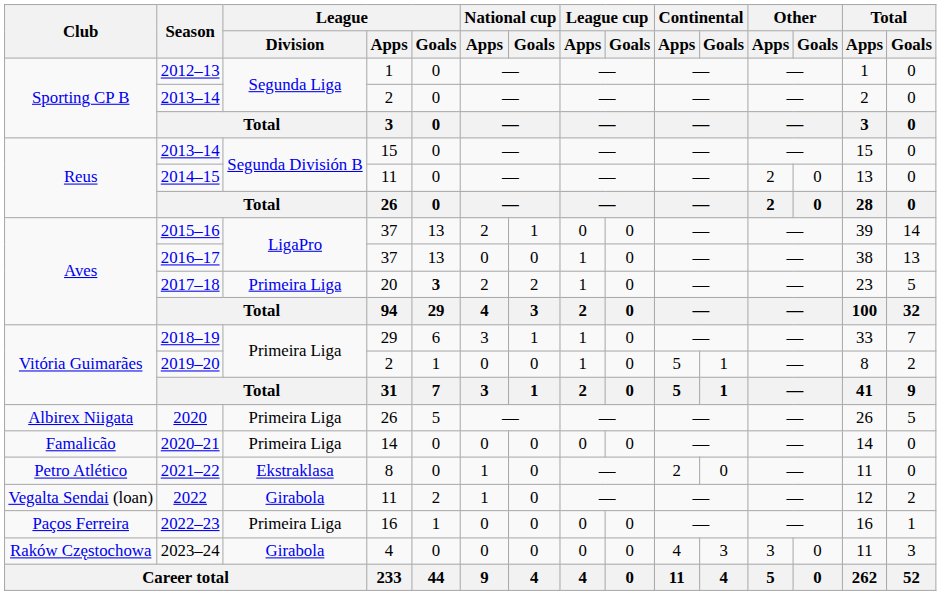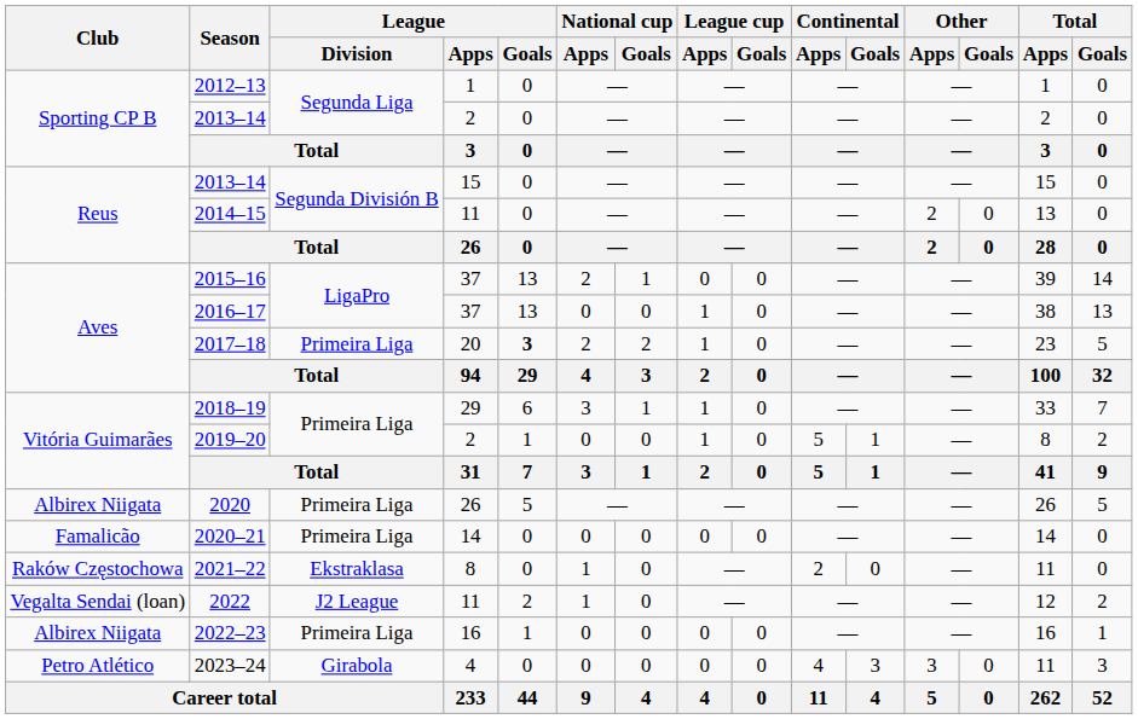 <table class="wikitable" style="text-align: center;">
 <tr>
 <th rowspan="2">Club</th>
 <th rowspan="2">Season</th>
 <th colspan="3">League</th>
 <th colspan="2">National cup</th>
 <th colspan="2">League cup</th>
 <th colspan="2">Continental</th>
 <th colspan="2">Other</th>
 <th colspan="2">Total</th>
 </tr>
 <tr>
 <th>Division</th>
 <th>Apps</th>
 <th>Goals</th>
 <th>Apps</th>
 <th>Goals</th>
 <th>Apps</th>
 <th>Goals</th>
 <th>Apps</th>
 <th>Goals</th>
 <th>Apps</th>
 <th>Goals</th>
 <th>Apps</th>
 <th>Goals</th>
 </tr>
 <tr>
 <td rowspan="3" valign="center"><a href='#'>Sporting CP B</a></td>
 <td><a href='#'>2012–13</a></td>
 <td rowspan="2"><a href='#'>Segunda Liga</a></td>
 <td>1</td>
 <td>0</td>
 <td colspan="2">—</td>
 <td colspan="2">—</td>
 <td colspan="2">—</td>
 <td colspan="2">—</td>
 <td>1</td>
 <td>0</td>
 </tr>
 <tr>
 <td><a href='#'>2013–14</a></td>
 <td>2</td>
 <td>0</td>
 <td colspan="2">—</td>
 <td colspan="2">—</td>
 <td colspan="2">—</td>
 <td colspan="2">—</td>
 <td>2</td>
 <td>0</td>
 </tr>
 <tr>
 <th colspan="2">Total</th>
 <th>3</th>
 <th>0</th>
 <th colspan="2">—</th>
 <th colspan="2">—</th>
 <th colspan="2">—</th>
 <th colspan="2">—</th>
 <th>3</th>
 <th>0</th>
 </tr>
 <tr>
 <td rowspan="3"><a href='#'>Reus</a></td>
 <td><a href='#'>2013–14</a></td>
 <td rowspan="2"><a href='#'>Segunda División B</a></td>
 <td>15</td>
 <td>0</td>
 <td colspan="2">—</td>
 <td colspan="2">—</td>
 <td colspan="2">—</td>
 <td colspan="2">—</td>
 <td>15</td>
 <td>0</td>
 </tr>
 <tr>
 <td><a href='#'>2014–15</a></td>
 <td>11</td>
 <td>0</td>
 <td colspan="2">—</td>
 <td colspan="2">—</td>
 <td colspan="2">—</td>
 <td>2</td>
 <td>0</td>
 <td>13</td>
 <td>0</td>
 </tr>
 <tr>
 <th colspan="2">Total</th>
 <th>26</th>
 <th>0</th>
 <th colspan="2">—</th>
 <th colspan="2">—</th>
 <th colspan="2">—</th>
 <th>2</th>
 <th>0</th>
 <th>28</th>
 <th>0</th>
 </tr>
 <tr>
 <td rowspan="4"><a href='#'>Aves</a></td>
 <td><a href='#'>2015–16</a></td>
 <td rowspan="2"><a href='#'>LigaPro</a></td>
 <td>37</td>
 <td>13</td>
 <td>2</td>
 <td>1</td>
 <td>0</td>
 <td>0</td>
 <td colspan="2">—</td>
 <td colspan="2">—</td>
 <td>39</td>
 <td>14</td>
 </tr>
 <tr>
 <td><a href='#'>2016–17</a></td>
 <td>37</td>
 <td>13</td>
 <td>0</td>
 <td>0</td>
 <td>1</td>
 <td>0</td>
 <td colspan="2">—</td>
 <td colspan="2">—</td>
 <td>38</td>
 <td>13</td>
 </tr>
 <tr>
 <td><a href='#'>2017–18</a></td>
 <td><a href='#'>Primeira Liga</a></td>
 <td>20</td>
 <td><strong>3</strong></td>
 <td>2</td>
 <td>2</td>
 <td>1</td>
 <td>0</td>
 <td colspan="2">—</td>
 <td colspan="2">—</td>
 <td>23</td>
 <td>5</td>
 </tr>
 <tr>
 <th colspan="2">Total</th>
 <th>94</th>
 <th>29</th>
 <th>4</th>
 <th>3</th>
 <th>2</th>
 <th>0</th>
 <th colspan="2">—</th>
 <th colspan="2">—</th>
 <th>100</th>
 <th>32</th>
 </tr>
 <tr>
 <td rowspan="3"><a href='#'>Vitória Guimarães</a></td>
 <td><a href='#'>2018–19</a></td>
 <td rowspan="2">Primeira Liga</td>
 <td>29</td>
 <td>6</td>
 <td>3</td>
 <td>1</td>
 <td>1</td>
 <td>0</td>
 <td colspan="2">—</td>
 <td colspan="2">—</td>
 <td>33</td>
 <td>7</td>
 </tr>
 <tr>
 <td><a href='#'>2019–20</a></td>
 <td>2</td>
 <td>1</td>
 <td>0</td>
 <td>0</td>
 <td>1</td>
 <td>0</td>
 <td>5</td>
 <td>1</td>
 <td colspan="2">—</td>
 <td>8</td>
 <td>2</td>
 </tr>
 <tr>
 <th colspan="2">Total</th>
 <th>31</th>
 <th>7</th>
 <th>3</th>
 <th>1</th>
 <th>2</th>
 <th>0</th>
 <th>5</th>
 <th>1</th>
 <th colspan="2">—</th>
 <th>41</th>
 <th>9</th>
 </tr>
 <tr>
 <td><a href='#'>Albirex Niigata</a></td>
 <td><a href='#'>2020</a></td>
 <td>Primeira Liga</td>
 <td>26</td>
 <td>5</td>
 <td colspan="2">—</td>
 <td colspan="2">—</td>
 <td colspan="2">—</td>
 <td colspan="2">—</td>
 <td>26</td>
 <td>5</td>
 </tr>
 <tr>
 <td><a href='#'>Famalicão</a></td>
 <td><a href='#'>2020–21</a></td>
 <td>Primeira Liga</td>
 <td>14</td>
 <td>0</td>
 <td>0</td>
 <td>0</td>
 <td>0</td>
 <td>0</td>
 <td colspan="2">—</td>
 <td colspan="2">—</td>
 <td>14</td>
 <td>0</td>
 </tr>
 <tr>
-<td><a href='#'>Petro Atlético</a></td>
+<td><a href='#'>Raków Częstochowa</a></td>
 <td><a href='#'>2021–22</a></td>
 <td><a href='#'>Ekstraklasa</a></td>
 <td>8</td>
 <td>0</td>
 <td>1</td>
 <td>0</td>
 <td colspan="2">—</td>
 <td>2</td>
 <td>0</td>
 <td colspan="2">—</td>
 <td>11</td>
 <td>0</td>
 </tr>
 <tr>
 <td><a href='#'>Vegalta Sendai</a> (loan)</td>
 <td><a href='#'>2022</a></td>
-<td><a href='#'>Girabola</a></td>
+<td><a href='#'>J2 League</a></td>
 <td>11</td>
 <td>2</td>
 <td>1</td>
 <td>0</td>
 <td colspan="2">—</td>
 <td colspan="2">—</td>
 <td colspan="2">—</td>
 <td>12</td>
 <td>2</td>
 </tr>
 <tr>
-<td><a href='#'>Paços Ferreira</a></td>
+<td><a href='#'>Albirex Niigata</a></td>
 <td><a href='#'>2022–23</a></td>
 <td>Primeira Liga</td>
 <td>16</td>
 <td>1</td>
 <td>0</td>
 <td>0</td>
 <td>0</td>
 <td>0</td>
 <td colspan="2">—</td>
 <td colspan="2">—</td>
 <td>16</td>
 <td>1</td>
 </tr>
 <tr>
-<td><a href='#'>Raków Częstochowa</a></td>
+<td><a href='#'>Petro Atlético</a></td>
 <td>2023–24</td>
 <td><a href='#'>Girabola</a></td>
 <td>4</td>
 <td>0</td>
 <td>0</td>
 <td>0</td>
 <td>0</td>
 <td>0</td>
 <td>4</td>
 <td>3</td>
 <td>3</td>
 <td>0</td>
 <td>11</td>
 <td>3</td>
 </tr>
 <tr>
 <th colspan="3">Career total</th>
 <th>233</th>
 <th>44</th>
 <th>9</th>
 <th>4</th>
 <th>4</th>
 <th>0</th>
 <th>11</th>
 <th>4</th>
 <th>5</th>
 <th>0</th>
 <th>262</th>
 <th>52</th>
 </tr>
 </table>
